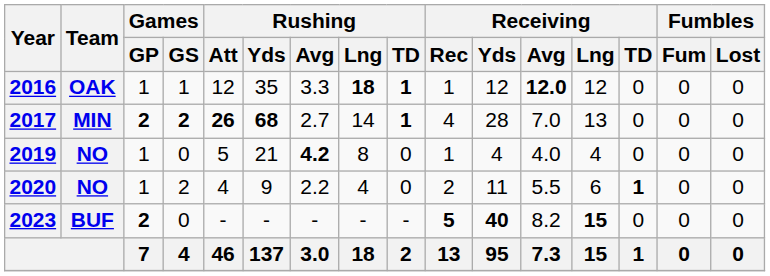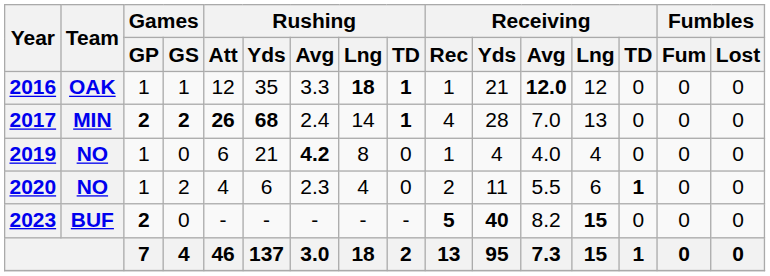 <table class=wikitable style="text-align:center;">
 <tr>
 <th rowspan="2">Year</th>
 <th rowspan="2">Team</th>
 <th colspan="2">Games</th>
 <th colspan="5">Rushing</th>
 <th colspan="5">Receiving</th>
 <th colspan="2">Fumbles</th>
 </tr>
 <tr>
 <th>GP</th>
 <th>GS</th>
 <th>Att</th>
 <th>Yds</th>
 <th>Avg</th>
 <th>Lng</th>
 <th>TD</th>
 <th>Rec</th>
 <th>Yds</th>
 <th>Avg</th>
 <th>Lng</th>
 <th>TD</th>
 <th>Fum</th>
 <th>Lost</th>
 </tr>
 <tr>
 <th><a href='#'>2016</a></th>
 <th><a href='#'>OAK</a></th>
 <td>1</td>
 <td>1</td>
 <td>12</td>
 <td>35</td>
 <td>3.3</td>
 <td><strong>18</strong></td>
 <td><strong>1</strong></td>
 <td>1</td>
-<td>12</td>
+<td>21</td>
 <td><strong>12.0</strong></td>
 <td>12</td>
 <td>0</td>
 <td>0</td>
 <td>0</td>
 </tr>
 <tr>
 <th><a href='#'>2017</a></th>
 <th><a href='#'>MIN</a></th>
 <td><strong>2</strong></td>
 <td><strong>2</strong></td>
 <td><strong>26</strong></td>
 <td><strong>68</strong></td>
-<td>2.7</td>
+<td>2.4</td>
 <td>14</td>
 <td><strong>1</strong></td>
 <td>4</td>
 <td>28</td>
 <td>7.0</td>
 <td>13</td>
 <td>0</td>
 <td>0</td>
 <td>0</td>
 </tr>
 <tr>
 <th><a href='#'>2019</a></th>
 <th><a href='#'>NO</a></th>
 <td>1</td>
 <td>0</td>
-<td>5</td>
+<td>6</td>
 <td>21</td>
 <td><strong>4.2</strong></td>
 <td>8</td>
 <td>0</td>
 <td>1</td>
 <td>4</td>
 <td>4.0</td>
 <td>4</td>
 <td>0</td>
 <td>0</td>
 <td>0</td>
 </tr>
 <tr>
 <th><a href='#'>2020</a></th>
 <th><a href='#'>NO</a></th>
 <td>1</td>
 <td>2</td>
 <td>4</td>
-<td>9</td>
-<td>2.2</td>
+<td>6</td>
+<td>2.3</td>
 <td>4</td>
 <td>0</td>
 <td>2</td>
 <td>11</td>
 <td>5.5</td>
 <td>6</td>
 <td><strong>1</strong></td>
 <td>0</td>
 <td>0</td>
 </tr>
 <tr>
 <th><a href='#'>2023</a></th>
 <th><a href='#'>BUF</a></th>
 <td><strong>2</strong></td>
 <td>0</td>
 <td>-</td>
 <td>-</td>
 <td>-</td>
 <td>-</td>
 <td>-</td>
 <td><strong>5</strong></td>
 <td><strong>40</strong></td>
 <td>8.2</td>
 <td><strong>15</strong></td>
 <td>0</td>
 <td>0</td>
 <td>0</td>
 </tr>
 <tr>
 <th colspan="2"></th>
 <th>7</th>
 <th>4</th>
 <th>46</th>
 <th>137</th>
 <th>3.0</th>
 <th>18</th>
 <th>2</th>
 <th>13</th>
 <th>95</th>
 <th>7.3</th>
 <th>15</th>
 <th>1</th>
 <th>0</th>
 <th>0</th>
 </tr>
 <tr>
 </tr>
 </table>
